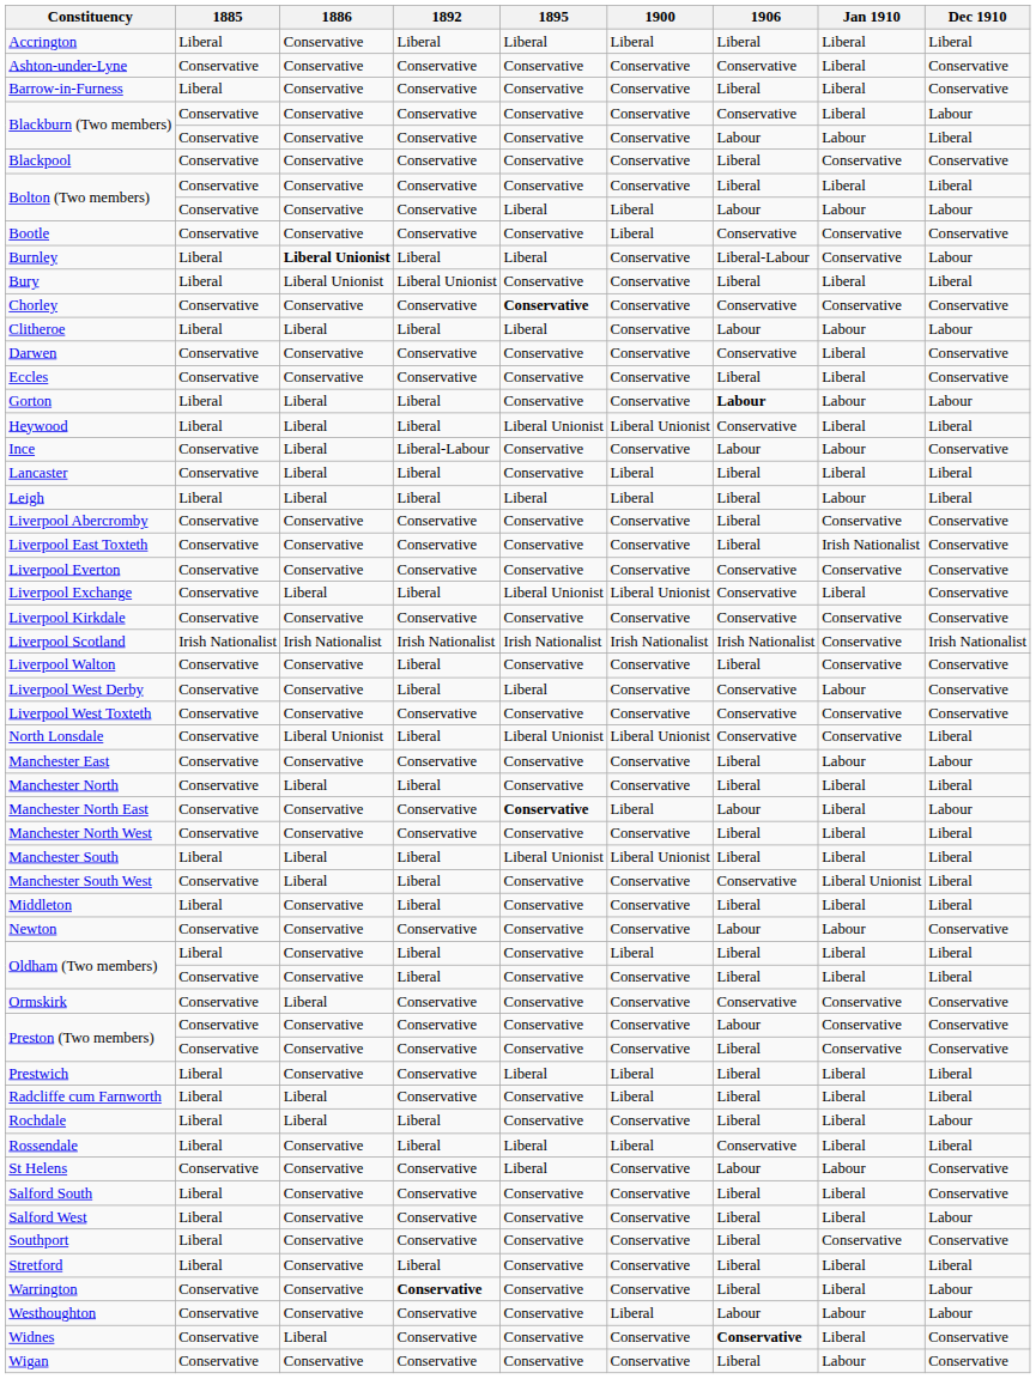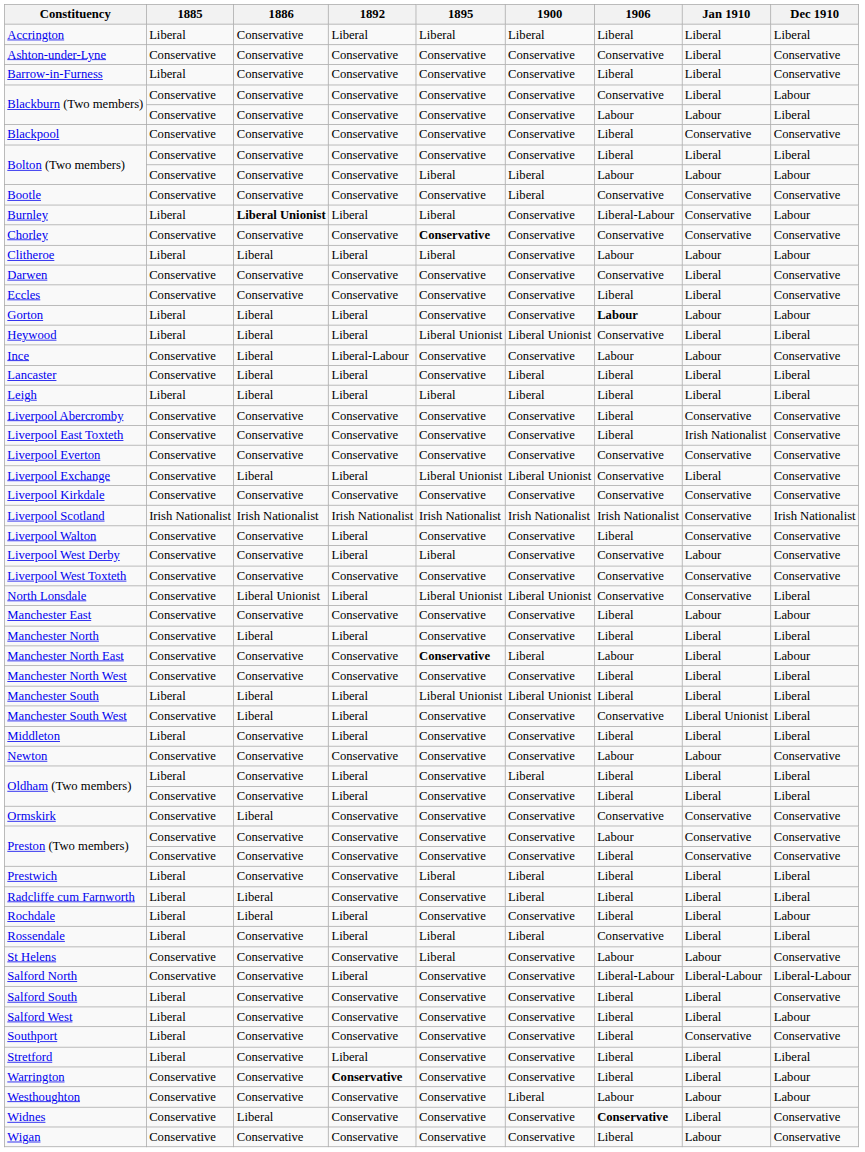 <table class="wikitable">
 <tr>
 <th>Constituency</th>
 <th>1885</th>
 <th>1886</th>
 <th>1892</th>
 <th>1895</th>
 <th>1900</th>
 <th>1906</th>
 <th>Jan 1910</th>
 <th>Dec 1910</th>
 </tr>
 <tr>
 <td><a href='#'>Accrington</a></td>
 <td bgcolor=>Liberal</td>
 <td bgcolor=>Conservative</td>
 <td bgcolor=>Liberal</td>
 <td bgcolor=>Liberal</td>
 <td bgcolor=>Liberal</td>
 <td bgcolor=>Liberal</td>
 <td bgcolor=>Liberal</td>
 <td bgcolor=>Liberal</td>
 </tr>
 <tr>
 <td><a href='#'>Ashton-under-Lyne</a></td>
 <td bgcolor=>Conservative</td>
 <td bgcolor=>Conservative</td>
 <td bgcolor=>Conservative</td>
 <td bgcolor=>Conservative</td>
 <td bgcolor=>Conservative</td>
 <td bgcolor=>Conservative</td>
 <td bgcolor=>Liberal</td>
 <td bgcolor=>Conservative</td>
 </tr>
 <tr>
 <td><a href='#'>Barrow-in-Furness</a></td>
 <td bgcolor=>Liberal</td>
 <td bgcolor=>Conservative</td>
 <td bgcolor=>Conservative</td>
 <td bgcolor=>Conservative</td>
 <td bgcolor=>Conservative</td>
 <td bgcolor=>Liberal</td>
 <td bgcolor=>Liberal</td>
 <td bgcolor=>Conservative</td>
 </tr>
 <tr>
 <td rowspan="2"><a href='#'>Blackburn</a> (Two members)</td>
 <td bgcolor=>Conservative</td>
 <td bgcolor=>Conservative</td>
 <td bgcolor=>Conservative</td>
 <td bgcolor=>Conservative</td>
 <td bgcolor=>Conservative</td>
 <td bgcolor=>Conservative</td>
 <td bgcolor=>Liberal</td>
 <td bgcolor=>Labour</td>
 </tr>
 <tr>
 <td bgcolor=>Conservative</td>
 <td bgcolor=>Conservative</td>
 <td bgcolor=>Conservative</td>
 <td bgcolor=>Conservative</td>
 <td bgcolor=>Conservative</td>
 <td bgcolor=>Labour</td>
 <td bgcolor=>Labour</td>
 <td bgcolor=>Liberal</td>
 </tr>
 <tr>
 <td><a href='#'>Blackpool</a></td>
 <td bgcolor=>Conservative</td>
 <td bgcolor=>Conservative</td>
 <td bgcolor=>Conservative</td>
 <td bgcolor=>Conservative</td>
 <td bgcolor=>Conservative</td>
 <td bgcolor=>Liberal</td>
 <td bgcolor=>Conservative</td>
 <td bgcolor=>Conservative</td>
 </tr>
 <tr>
 <td rowspan="2"><a href='#'>Bolton</a> (Two members)</td>
 <td bgcolor=>Conservative</td>
 <td bgcolor=>Conservative</td>
 <td bgcolor=>Conservative</td>
 <td bgcolor=>Conservative</td>
 <td bgcolor=>Conservative</td>
 <td bgcolor=>Liberal</td>
 <td bgcolor=>Liberal</td>
 <td bgcolor=>Liberal</td>
 </tr>
 <tr>
 <td bgcolor=>Conservative</td>
 <td bgcolor=>Conservative</td>
 <td bgcolor=>Conservative</td>
 <td bgcolor=>Liberal</td>
 <td bgcolor=>Liberal</td>
 <td bgcolor=>Labour</td>
 <td bgcolor=>Labour</td>
 <td bgcolor=>Labour</td>
 </tr>
 <tr>
 <td><a href='#'>Bootle</a></td>
 <td bgcolor=>Conservative</td>
 <td bgcolor=>Conservative</td>
 <td bgcolor=>Conservative</td>
 <td bgcolor=>Conservative</td>
 <td bgcolor=>Liberal</td>
 <td bgcolor=>Conservative</td>
 <td bgcolor=>Conservative</td>
 <td bgcolor=>Conservative</td>
 </tr>
 <tr>
 <td><a href='#'>Burnley</a></td>
 <td bgcolor=>Liberal</td>
 <td bgcolor=><strong>Liberal Unionist</strong></td>
 <td bgcolor=>Liberal</td>
 <td bgcolor=>Liberal</td>
 <td bgcolor=>Conservative</td>
 <td bgcolor=>Liberal-Labour</td>
 <td bgcolor=>Conservative</td>
 <td bgcolor=>Labour</td>
 </tr>
 <tr>
-<td><a href='#'>Bury</a></td>
-<td bgcolor=>Liberal</td>
-<td bgcolor=>Liberal Unionist</td>
-<td bgcolor=>Liberal Unionist</td>
-<td bgcolor=>Conservative</td>
-<td bgcolor=>Conservative</td>
-<td bgcolor=>Liberal</td>
-<td bgcolor=>Liberal</td>
-<td bgcolor=>Liberal</td>
-</tr>
-<tr>
 <td><a href='#'>Chorley</a></td>
 <td bgcolor=>Conservative</td>
 <td bgcolor=>Conservative</td>
 <td bgcolor=>Conservative</td>
 <td bgcolor=><strong>Conservative</strong></td>
 <td bgcolor=>Conservative</td>
 <td bgcolor=>Conservative</td>
 <td bgcolor=>Conservative</td>
 <td bgcolor=>Conservative</td>
 </tr>
 <tr>
 <td><a href='#'>Clitheroe</a></td>
 <td bgcolor=>Liberal</td>
 <td bgcolor=>Liberal</td>
 <td bgcolor=>Liberal</td>
 <td bgcolor=>Liberal</td>
 <td bgcolor=>Conservative</td>
 <td bgcolor=>Labour</td>
 <td bgcolor=>Labour</td>
 <td bgcolor=>Labour</td>
 </tr>
 <tr>
 <td><a href='#'>Darwen</a></td>
 <td bgcolor=>Conservative</td>
 <td bgcolor=>Conservative</td>
 <td bgcolor=>Conservative</td>
 <td bgcolor=>Conservative</td>
 <td bgcolor=>Conservative</td>
 <td bgcolor=>Conservative</td>
 <td bgcolor=>Liberal</td>
 <td bgcolor=>Conservative</td>
 </tr>
 <tr>
 <td><a href='#'>Eccles</a></td>
 <td bgcolor=>Conservative</td>
 <td bgcolor=>Conservative</td>
 <td bgcolor=>Conservative</td>
 <td bgcolor=>Conservative</td>
 <td bgcolor=>Conservative</td>
 <td bgcolor=>Liberal</td>
 <td bgcolor=>Liberal</td>
 <td bgcolor=>Conservative</td>
 </tr>
 <tr>
 <td><a href='#'>Gorton</a></td>
 <td bgcolor=>Liberal</td>
 <td bgcolor=>Liberal</td>
 <td bgcolor=>Liberal</td>
 <td bgcolor=>Conservative</td>
 <td bgcolor=>Conservative</td>
 <td bgcolor=><strong>Labour</strong></td>
 <td bgcolor=>Labour</td>
 <td bgcolor=>Labour</td>
 </tr>
 <tr>
 <td><a href='#'>Heywood</a></td>
 <td bgcolor=>Liberal</td>
 <td bgcolor=>Liberal</td>
 <td bgcolor=>Liberal</td>
 <td bgcolor=>Liberal Unionist</td>
 <td bgcolor=>Liberal Unionist</td>
 <td bgcolor=>Conservative</td>
 <td bgcolor=>Liberal</td>
 <td bgcolor=>Liberal</td>
 </tr>
 <tr>
 <td><a href='#'>Ince</a></td>
 <td bgcolor=>Conservative</td>
 <td bgcolor=>Liberal</td>
 <td bgcolor=>Liberal-Labour</td>
 <td bgcolor=>Conservative</td>
 <td bgcolor=>Conservative</td>
 <td bgcolor=>Labour</td>
 <td bgcolor=>Labour</td>
 <td bgcolor=>Conservative</td>
 </tr>
 <tr>
 <td><a href='#'>Lancaster</a></td>
 <td bgcolor=>Conservative</td>
 <td bgcolor=>Liberal</td>
 <td bgcolor=>Liberal</td>
 <td bgcolor=>Conservative</td>
 <td bgcolor=>Liberal</td>
 <td bgcolor=>Liberal</td>
 <td bgcolor=>Liberal</td>
 <td bgcolor=>Liberal</td>
 </tr>
 <tr>
 <td><a href='#'>Leigh</a></td>
 <td bgcolor=>Liberal</td>
 <td bgcolor=>Liberal</td>
 <td bgcolor=>Liberal</td>
 <td bgcolor=>Liberal</td>
 <td bgcolor=>Liberal</td>
 <td bgcolor=>Liberal</td>
-<td bgcolor=>Labour</td>
+<td bgcolor=>Liberal</td>
 <td bgcolor=>Liberal</td>
 </tr>
 <tr>
 <td><a href='#'>Liverpool Abercromby</a></td>
 <td bgcolor=>Conservative</td>
 <td bgcolor=>Conservative</td>
 <td bgcolor=>Conservative</td>
 <td bgcolor=>Conservative</td>
 <td bgcolor=>Conservative</td>
 <td bgcolor=>Liberal</td>
 <td bgcolor=>Conservative</td>
 <td bgcolor=>Conservative</td>
 </tr>
 <tr>
 <td><a href='#'>Liverpool East Toxteth</a></td>
 <td bgcolor=>Conservative</td>
 <td bgcolor=>Conservative</td>
 <td bgcolor=>Conservative</td>
 <td bgcolor=>Conservative</td>
 <td bgcolor=>Conservative</td>
 <td bgcolor=>Liberal</td>
 <td bgcolor=>Irish Nationalist</td>
 <td bgcolor=>Conservative</td>
 </tr>
 <tr>
 <td><a href='#'>Liverpool Everton</a></td>
 <td bgcolor=>Conservative</td>
 <td bgcolor=>Conservative</td>
 <td bgcolor=>Conservative</td>
 <td bgcolor=>Conservative</td>
 <td bgcolor=>Conservative</td>
 <td bgcolor=>Conservative</td>
 <td bgcolor=>Conservative</td>
 <td bgcolor=>Conservative</td>
 </tr>
 <tr>
 <td><a href='#'>Liverpool Exchange</a></td>
 <td bgcolor=>Conservative</td>
 <td bgcolor=>Liberal</td>
 <td bgcolor=>Liberal</td>
 <td bgcolor=>Liberal Unionist</td>
 <td bgcolor=>Liberal Unionist</td>
 <td bgcolor=>Conservative</td>
 <td bgcolor=>Liberal</td>
 <td bgcolor=>Conservative</td>
 </tr>
 <tr>
 <td><a href='#'>Liverpool Kirkdale</a></td>
 <td bgcolor=>Conservative</td>
 <td bgcolor=>Conservative</td>
 <td bgcolor=>Conservative</td>
 <td bgcolor=>Conservative</td>
 <td bgcolor=>Conservative</td>
 <td bgcolor=>Conservative</td>
 <td bgcolor=>Conservative</td>
 <td bgcolor=>Conservative</td>
 </tr>
 <tr>
 <td><a href='#'>Liverpool Scotland</a></td>
 <td bgcolor=>Irish Nationalist</td>
 <td bgcolor=>Irish Nationalist</td>
 <td bgcolor=>Irish Nationalist</td>
 <td bgcolor=>Irish Nationalist</td>
 <td bgcolor=>Irish Nationalist</td>
 <td bgcolor=>Irish Nationalist</td>
 <td bgcolor=>Conservative</td>
 <td bgcolor=>Irish Nationalist</td>
 </tr>
 <tr>
 <td><a href='#'>Liverpool Walton</a></td>
 <td bgcolor=>Conservative</td>
 <td bgcolor=>Conservative</td>
 <td bgcolor=>Liberal</td>
 <td bgcolor=>Conservative</td>
 <td bgcolor=>Conservative</td>
 <td bgcolor=>Liberal</td>
 <td bgcolor=>Conservative</td>
 <td bgcolor=>Conservative</td>
 </tr>
 <tr>
 <td><a href='#'>Liverpool West Derby</a></td>
 <td bgcolor=>Conservative</td>
 <td bgcolor=>Conservative</td>
 <td bgcolor=>Liberal</td>
 <td bgcolor=>Liberal</td>
 <td bgcolor=>Conservative</td>
 <td bgcolor=>Conservative</td>
 <td bgcolor=>Labour</td>
 <td bgcolor=>Conservative</td>
 </tr>
 <tr>
 <td><a href='#'>Liverpool West Toxteth</a></td>
 <td bgcolor=>Conservative</td>
 <td bgcolor=>Conservative</td>
 <td bgcolor=>Conservative</td>
 <td bgcolor=>Conservative</td>
 <td bgcolor=>Conservative</td>
 <td bgcolor=>Conservative</td>
 <td bgcolor=>Conservative</td>
 <td bgcolor=>Conservative</td>
 </tr>
 <tr>
 <td><a href='#'>North Lonsdale</a></td>
 <td bgcolor=>Conservative</td>
 <td bgcolor=>Liberal Unionist</td>
 <td bgcolor=>Liberal</td>
 <td bgcolor=>Liberal Unionist</td>
 <td bgcolor=>Liberal Unionist</td>
 <td bgcolor=>Conservative</td>
 <td bgcolor=>Conservative</td>
 <td bgcolor=>Liberal</td>
 </tr>
 <tr>
 <td><a href='#'>Manchester East</a></td>
 <td bgcolor=>Conservative</td>
 <td bgcolor=>Conservative</td>
 <td bgcolor=>Conservative</td>
 <td bgcolor=>Conservative</td>
 <td bgcolor=>Conservative</td>
 <td bgcolor=>Liberal</td>
 <td bgcolor=>Labour</td>
 <td bgcolor=>Labour</td>
 </tr>
 <tr>
 <td><a href='#'>Manchester North</a></td>
 <td bgcolor=>Conservative</td>
 <td bgcolor=>Liberal</td>
 <td bgcolor=>Liberal</td>
 <td bgcolor=>Conservative</td>
 <td bgcolor=>Conservative</td>
 <td bgcolor=>Liberal</td>
 <td bgcolor=>Liberal</td>
 <td bgcolor=>Liberal</td>
 </tr>
 <tr>
 <td><a href='#'>Manchester North East</a></td>
 <td bgcolor=>Conservative</td>
 <td bgcolor=>Conservative</td>
 <td bgcolor=>Conservative</td>
 <td bgcolor=><strong>Conservative</strong></td>
 <td bgcolor=>Liberal</td>
 <td bgcolor=>Labour</td>
 <td bgcolor=>Liberal</td>
 <td bgcolor=>Labour</td>
 </tr>
 <tr>
 <td><a href='#'>Manchester North West</a></td>
 <td bgcolor=>Conservative</td>
 <td bgcolor=>Conservative</td>
 <td bgcolor=>Conservative</td>
 <td bgcolor=>Conservative</td>
 <td bgcolor=>Conservative</td>
 <td bgcolor=>Liberal</td>
 <td bgcolor=>Liberal</td>
 <td bgcolor=>Liberal</td>
 </tr>
 <tr>
 <td><a href='#'>Manchester South</a></td>
 <td bgcolor=>Liberal</td>
 <td bgcolor=>Liberal</td>
 <td bgcolor=>Liberal</td>
 <td bgcolor=>Liberal Unionist</td>
 <td bgcolor=>Liberal Unionist</td>
 <td bgcolor=>Liberal</td>
 <td bgcolor=>Liberal</td>
 <td bgcolor=>Liberal</td>
 </tr>
 <tr>
 <td><a href='#'>Manchester South West</a></td>
 <td bgcolor=>Conservative</td>
 <td bgcolor=>Liberal</td>
 <td bgcolor=>Liberal</td>
 <td bgcolor=>Conservative</td>
 <td bgcolor=>Conservative</td>
 <td bgcolor=>Conservative</td>
 <td bgcolor=>Liberal Unionist</td>
 <td bgcolor=>Liberal</td>
 </tr>
 <tr>
 <td><a href='#'>Middleton</a></td>
 <td bgcolor=>Liberal</td>
 <td bgcolor=>Conservative</td>
 <td bgcolor=>Liberal</td>
 <td bgcolor=>Conservative</td>
 <td bgcolor=>Conservative</td>
 <td bgcolor=>Liberal</td>
 <td bgcolor=>Liberal</td>
 <td bgcolor=>Liberal</td>
 </tr>
 <tr>
 <td><a href='#'>Newton</a></td>
 <td bgcolor=>Conservative</td>
 <td bgcolor=>Conservative</td>
 <td bgcolor=>Conservative</td>
 <td bgcolor=>Conservative</td>
 <td bgcolor=>Conservative</td>
 <td bgcolor=>Labour</td>
 <td bgcolor=>Labour</td>
 <td bgcolor=>Conservative</td>
 </tr>
 <tr>
 <td rowspan="2"><a href='#'>Oldham</a> (Two members)</td>
 <td bgcolor=>Liberal</td>
 <td bgcolor=>Conservative</td>
 <td bgcolor=>Liberal</td>
 <td bgcolor=>Conservative</td>
 <td bgcolor=>Liberal</td>
 <td bgcolor=>Liberal</td>
 <td bgcolor=>Liberal</td>
 <td bgcolor=>Liberal</td>
 </tr>
 <tr>
 <td bgcolor=>Conservative</td>
 <td bgcolor=>Conservative</td>
 <td bgcolor=>Liberal</td>
 <td bgcolor=>Conservative</td>
 <td bgcolor=>Conservative</td>
 <td bgcolor=>Liberal</td>
 <td bgcolor=>Liberal</td>
 <td bgcolor=>Liberal</td>
 </tr>
 <tr>
 <td><a href='#'>Ormskirk</a></td>
 <td bgcolor=>Conservative</td>
 <td bgcolor=>Liberal</td>
 <td bgcolor=>Conservative</td>
 <td bgcolor=>Conservative</td>
 <td bgcolor=>Conservative</td>
 <td bgcolor=>Conservative</td>
 <td bgcolor=>Conservative</td>
 <td bgcolor=>Conservative</td>
 </tr>
 <tr>
 <td rowspan="2"><a href='#'>Preston</a> (Two members)</td>
 <td bgcolor=>Conservative</td>
 <td bgcolor=>Conservative</td>
 <td bgcolor=>Conservative</td>
 <td bgcolor=>Conservative</td>
 <td bgcolor=>Conservative</td>
 <td bgcolor=>Labour</td>
 <td bgcolor=>Conservative</td>
 <td bgcolor=>Conservative</td>
 </tr>
 <tr>
 <td bgcolor=>Conservative</td>
 <td bgcolor=>Conservative</td>
 <td bgcolor=>Conservative</td>
 <td bgcolor=>Conservative</td>
 <td bgcolor=>Conservative</td>
 <td bgcolor=>Liberal</td>
 <td bgcolor=>Conservative</td>
 <td bgcolor=>Conservative</td>
 </tr>
 <tr>
 <td><a href='#'>Prestwich</a></td>
 <td bgcolor=>Liberal</td>
 <td bgcolor=>Conservative</td>
 <td bgcolor=>Conservative</td>
 <td bgcolor=>Liberal</td>
 <td bgcolor=>Liberal</td>
 <td bgcolor=>Liberal</td>
 <td bgcolor=>Liberal</td>
 <td bgcolor=>Liberal</td>
 </tr>
 <tr>
 <td><a href='#'>Radcliffe cum Farnworth</a></td>
 <td bgcolor=>Liberal</td>
 <td bgcolor=>Liberal</td>
 <td bgcolor=>Conservative</td>
 <td bgcolor=>Conservative</td>
 <td bgcolor=>Liberal</td>
 <td bgcolor=>Liberal</td>
 <td bgcolor=>Liberal</td>
 <td bgcolor=>Liberal</td>
 </tr>
 <tr>
 <td><a href='#'>Rochdale</a></td>
 <td bgcolor=>Liberal</td>
 <td bgcolor=>Liberal</td>
 <td bgcolor=>Liberal</td>
 <td bgcolor=>Conservative</td>
 <td bgcolor=>Conservative</td>
 <td bgcolor=>Liberal</td>
 <td bgcolor=>Liberal</td>
 <td bgcolor=>Labour</td>
 </tr>
 <tr>
 <td><a href='#'>Rossendale</a></td>
 <td bgcolor=>Liberal</td>
 <td bgcolor=>Conservative</td>
 <td bgcolor=>Liberal</td>
 <td bgcolor=>Liberal</td>
 <td bgcolor=>Liberal</td>
 <td bgcolor=>Conservative</td>
 <td bgcolor=>Liberal</td>
 <td bgcolor=>Liberal</td>
 </tr>
 <tr>
 <td><a href='#'>St Helens</a></td>
 <td bgcolor=>Conservative</td>
 <td bgcolor=>Conservative</td>
 <td bgcolor=>Conservative</td>
 <td bgcolor=>Liberal</td>
 <td bgcolor=>Conservative</td>
 <td bgcolor=>Labour</td>
 <td bgcolor=>Labour</td>
 <td bgcolor=>Conservative</td>
 </tr>
 <tr>
+<td><a href='#'>Salford North</a></td>
+<td bgcolor=>Conservative</td>
+<td bgcolor=>Conservative</td>
+<td bgcolor=>Liberal</td>
+<td bgcolor=>Conservative</td>
+<td bgcolor=>Conservative</td>
+<td bgcolor=>Liberal-Labour</td>
+<td bgcolor=>Liberal-Labour</td>
+<td bgcolor=>Liberal-Labour</td>
+</tr>
+<tr>
 <td><a href='#'>Salford South</a></td>
 <td bgcolor=>Liberal</td>
 <td bgcolor=>Conservative</td>
 <td bgcolor=>Conservative</td>
 <td bgcolor=>Conservative</td>
 <td bgcolor=>Conservative</td>
 <td bgcolor=>Liberal</td>
 <td bgcolor=>Liberal</td>
 <td bgcolor=>Conservative</td>
 </tr>
 <tr>
 <td><a href='#'>Salford West</a></td>
 <td bgcolor=>Liberal</td>
 <td bgcolor=>Conservative</td>
 <td bgcolor=>Conservative</td>
 <td bgcolor=>Conservative</td>
 <td bgcolor=>Conservative</td>
 <td bgcolor=>Liberal</td>
 <td bgcolor=>Liberal</td>
 <td bgcolor=>Labour</td>
 </tr>
 <tr>
 <td><a href='#'>Southport</a></td>
 <td bgcolor=>Liberal</td>
 <td bgcolor=>Conservative</td>
 <td bgcolor=>Conservative</td>
 <td bgcolor=>Conservative</td>
 <td bgcolor=>Conservative</td>
 <td bgcolor=>Liberal</td>
 <td bgcolor=>Conservative</td>
 <td bgcolor=>Conservative</td>
 </tr>
 <tr>
 <td><a href='#'>Stretford</a></td>
 <td bgcolor=>Liberal</td>
 <td bgcolor=>Conservative</td>
 <td bgcolor=>Liberal</td>
 <td bgcolor=>Conservative</td>
 <td bgcolor=>Conservative</td>
 <td bgcolor=>Liberal</td>
 <td bgcolor=>Liberal</td>
 <td bgcolor=>Liberal</td>
 </tr>
 <tr>
 <td><a href='#'>Warrington</a></td>
 <td bgcolor=>Conservative</td>
 <td bgcolor=>Conservative</td>
 <td bgcolor=><strong>Conservative</strong></td>
 <td bgcolor=>Conservative</td>
 <td bgcolor=>Conservative</td>
 <td bgcolor=>Liberal</td>
 <td bgcolor=>Liberal</td>
 <td bgcolor=>Labour</td>
 </tr>
 <tr>
 <td><a href='#'>Westhoughton</a></td>
 <td bgcolor=>Conservative</td>
 <td bgcolor=>Conservative</td>
 <td bgcolor=>Conservative</td>
 <td bgcolor=>Conservative</td>
 <td bgcolor=>Liberal</td>
 <td bgcolor=>Labour</td>
 <td bgcolor=>Labour</td>
 <td bgcolor=>Labour</td>
 </tr>
 <tr>
 <td><a href='#'>Widnes</a></td>
 <td bgcolor=>Conservative</td>
 <td bgcolor=>Liberal</td>
 <td bgcolor=>Conservative</td>
 <td bgcolor=>Conservative</td>
 <td bgcolor=>Conservative</td>
 <td bgcolor=><strong>Conservative</strong></td>
 <td bgcolor=>Liberal</td>
 <td bgcolor=>Conservative</td>
 </tr>
 <tr>
 <td><a href='#'>Wigan</a></td>
 <td bgcolor=>Conservative</td>
 <td bgcolor=>Conservative</td>
 <td bgcolor=>Conservative</td>
 <td bgcolor=>Conservative</td>
 <td bgcolor=>Conservative</td>
 <td bgcolor=>Liberal</td>
 <td bgcolor=>Labour</td>
 <td bgcolor=>Conservative</td>
 </tr>
 </table>
